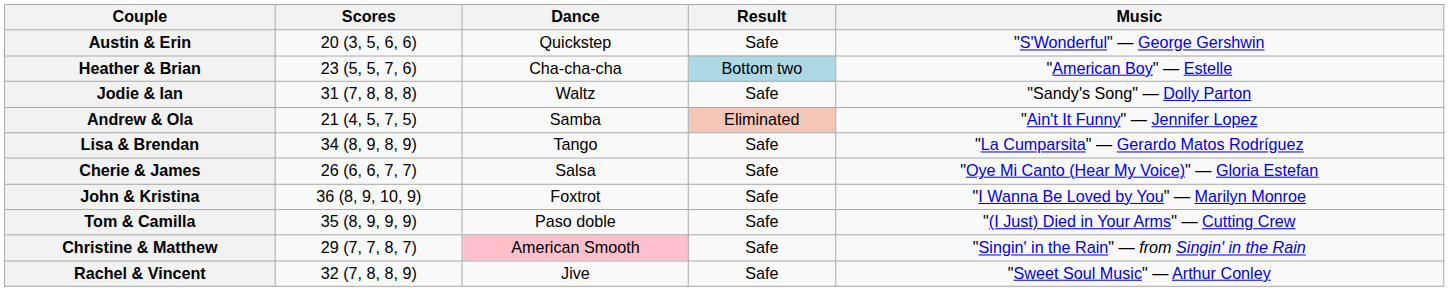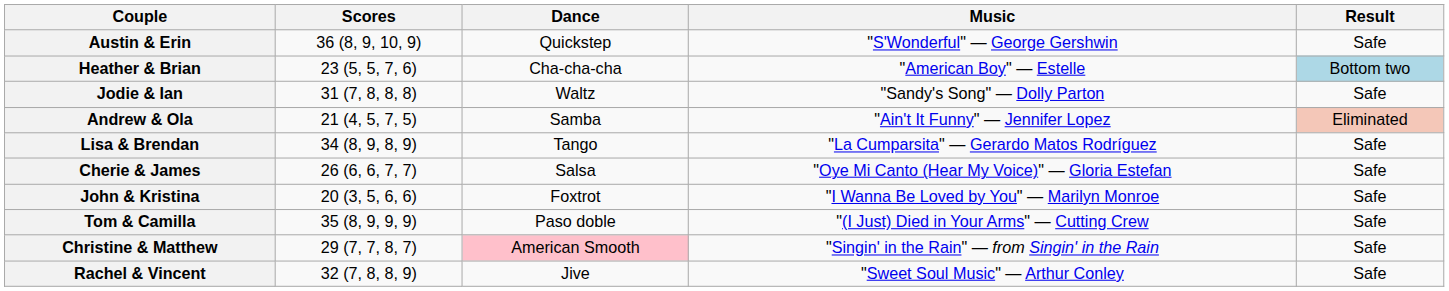 <table class="wikitable sortable" style="text-align:center; width:90%">
 <tr>
 <th scope="col">Couple</th>
 <th scope="col">Scores</th>
 <th scope="col" class="unsortable">Dance</th>
+<th scope="col" class="unsortable">Music</th>
 <th scope="col" class="unsortable">Result</th>
-<th scope="col" class="unsortable">Music</th>
 </tr>
 <tr>
 <th scope="row">Austin & Erin</th>
-<td>20 (3, 5, 6, 6)</td>
+<td>36 (8, 9, 10, 9)</td>
 <td>Quickstep</td>
+<td>"<a href='#'>S'Wonderful</a>" — <a href='#'>George Gershwin</a></td>
 <td>Safe</td>
-<td>"<a href='#'>S'Wonderful</a>" — <a href='#'>George Gershwin</a></td>
 </tr>
 <tr>
 <th scope="row">Heather & Brian</th>
 <td>23 (5, 5, 7, 6)</td>
 <td>Cha-cha-cha</td>
+<td>"<a href='#'>American Boy</a>" — <a href='#'>Estelle</a></td>
 <td bgcolor="lightblue">Bottom two</td>
-<td>"<a href='#'>American Boy</a>" — <a href='#'>Estelle</a></td>
 </tr>
 <tr>
 <th scope="row">Jodie & Ian</th>
 <td>31 (7, 8, 8, 8)</td>
 <td>Waltz</td>
+<td>"Sandy's Song" — <a href='#'>Dolly Parton</a></td>
 <td>Safe</td>
-<td>"Sandy's Song" — <a href='#'>Dolly Parton</a></td>
 </tr>
 <tr>
 <th scope="row">Andrew & Ola</th>
 <td>21 (4, 5, 7, 5)</td>
 <td>Samba</td>
+<td>"<a href='#'>Ain't It Funny</a>" — <a href='#'>Jennifer Lopez</a></td>
 <td bgcolor="f4c7b8">Eliminated</td>
-<td>"<a href='#'>Ain't It Funny</a>" — <a href='#'>Jennifer Lopez</a></td>
 </tr>
 <tr>
 <th scope="row">Lisa & Brendan</th>
 <td>34 (8, 9, 8, 9)</td>
 <td>Tango</td>
+<td>"<a href='#'>La Cumparsita</a>" — <a href='#'>Gerardo Matos Rodríguez</a></td>
 <td>Safe</td>
-<td>"<a href='#'>La Cumparsita</a>" — <a href='#'>Gerardo Matos Rodríguez</a></td>
 </tr>
 <tr>
 <th scope="row">Cherie & James</th>
 <td>26 (6, 6, 7, 7)</td>
 <td>Salsa</td>
+<td>"<a href='#'>Oye Mi Canto (Hear My Voice)</a>" — <a href='#'>Gloria Estefan</a></td>
 <td>Safe</td>
-<td>"<a href='#'>Oye Mi Canto (Hear My Voice)</a>" — <a href='#'>Gloria Estefan</a></td>
 </tr>
 <tr>
 <th scope="row">John & Kristina</th>
-<td>36 (8, 9, 10, 9)</td>
+<td>20 (3, 5, 6, 6)</td>
 <td>Foxtrot</td>
+<td>"<a href='#'>I Wanna Be Loved by You</a>" — <a href='#'>Marilyn Monroe</a></td>
 <td>Safe</td>
-<td>"<a href='#'>I Wanna Be Loved by You</a>" — <a href='#'>Marilyn Monroe</a></td>
 </tr>
 <tr>
 <th scope="row">Tom & Camilla</th>
 <td>35 (8, 9, 9, 9)</td>
 <td>Paso doble</td>
+<td>"<a href='#'>(I Just) Died in Your Arms</a>" — <a href='#'>Cutting Crew</a></td>
 <td>Safe</td>
-<td>"<a href='#'>(I Just) Died in Your Arms</a>" — <a href='#'>Cutting Crew</a></td>
 </tr>
 <tr>
 <th scope="row">Christine & Matthew</th>
 <td>29 (7, 7, 8, 7)</td>
 <td style="background: pink;">American Smooth</td>
+<td>"<a href='#'>Singin' in the Rain</a>" — <em>from <a href='#'>Singin' in the Rain</a></em></td>
 <td>Safe</td>
-<td>"<a href='#'>Singin' in the Rain</a>" — <em>from <a href='#'>Singin' in the Rain</a></em></td>
 </tr>
 <tr>
 <th scope="row">Rachel & Vincent</th>
 <td>32 (7, 8, 8, 9)</td>
 <td>Jive</td>
+<td>"<a href='#'>Sweet Soul Music</a>" — <a href='#'>Arthur Conley</a></td>
 <td>Safe</td>
-<td>"<a href='#'>Sweet Soul Music</a>" — <a href='#'>Arthur Conley</a></td>
 </tr>
 </table>
